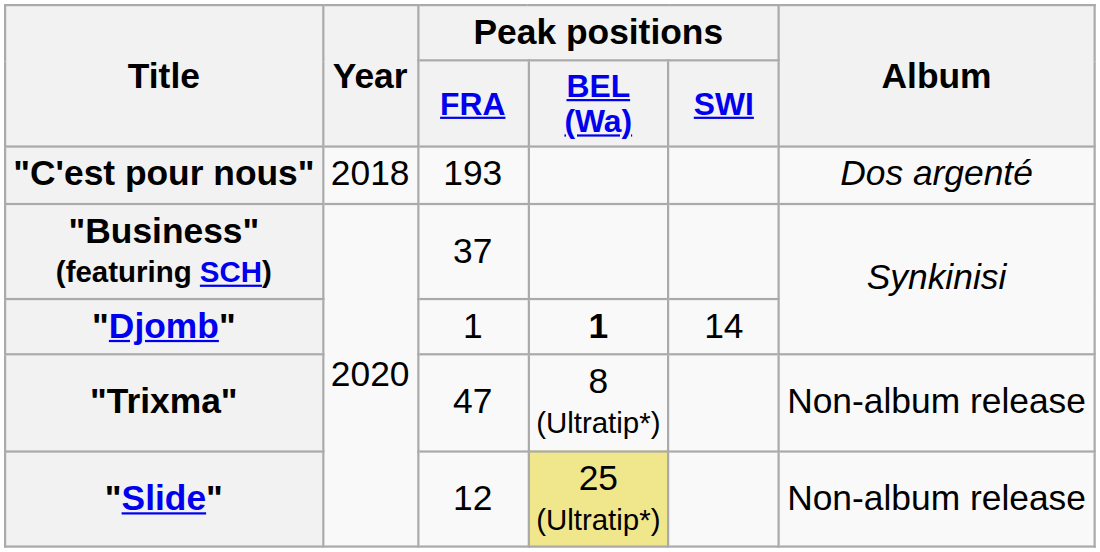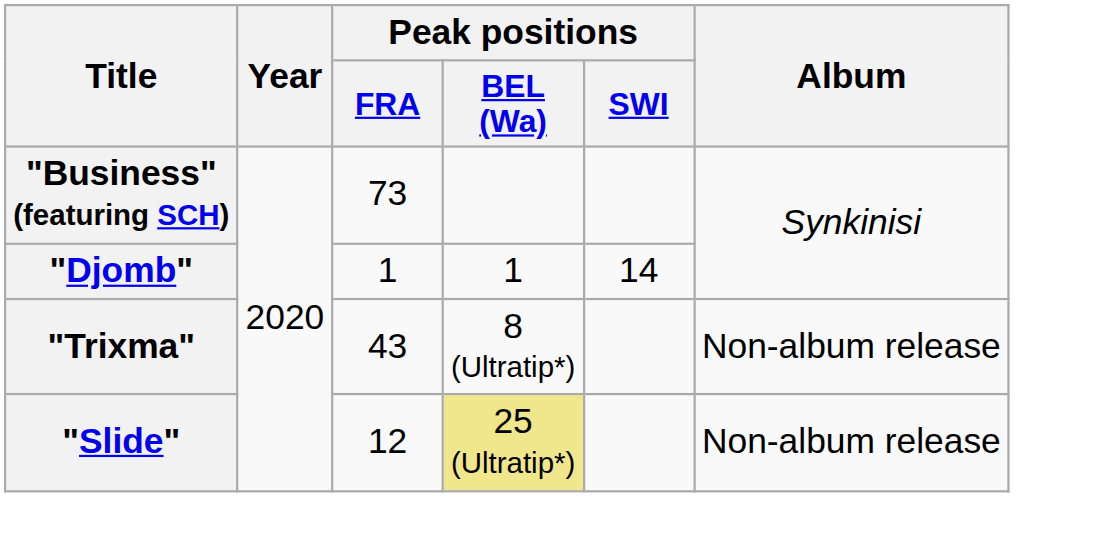 <table class="wikitable plainrowheaders" style="text-align:center">
 <tr>
 <th scope="col" rowspan="2">Title</th>
 <th scope="col" rowspan="2">Year</th>
 <th scope="col" colspan="3">Peak positions</th>
 <th scope="col" rowspan="2">Album</th>
 </tr>
 <tr>
 <th scope="col" style="width:3em;font-size:90%;"><a href='#'>FRA</a><br></th>
 <th scope="col" style="width:3em;font-size:90%;"><a href='#'>BEL <br>(Wa)</a><br></th>
 <th scope="col" style="width:3em;font-size:90%;"><a href='#'>SWI</a><br></th>
 </tr>
 <tr>
-<th scope="row">"C'est pour nous"</th>
-<td>2018</td>
-<td>193</td>
-<td></td>
-<td></td>
-<td><em>Dos argenté</em></td>
-</tr>
-<tr>
 <th scope="row">"Business"<br><small>(featuring <a href='#'>SCH</a>)</small></th>
 <td rowspan=4>2020</td>
-<td>37</td>
+<td>73</td>
 <td></td>
 <td></td>
 <td rowspan=2><em>Synkinisi</em></td>
 </tr>
 <tr>
 <th scope="row">"<a href='#'>Djomb</a>"</th>
 <td>1<br></td>
-<td><strong>1</strong></td>
+<td>1</td>
 <td>14</td>
 </tr>
 <tr>
 <th scope="row">"Trixma"</th>
-<td>47</td>
+<td>43</td>
 <td>8<br><small>(Ultratip*)</small></td>
 <td></td>
 <td>Non-album release</td>
 </tr>
 <tr>
 <th scope="row">"<a href='#'>Slide</a>"</th>
 <td>12</td>
 <td style="background: khaki;">25<br><small>(Ultratip*)</small></td>
 <td></td>
 <td>Non-album release</td>
 </tr>
 </table>
